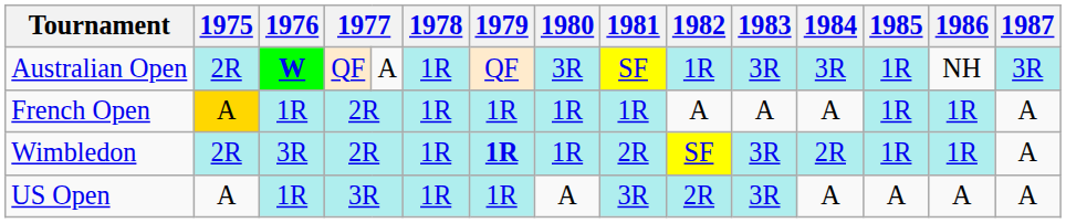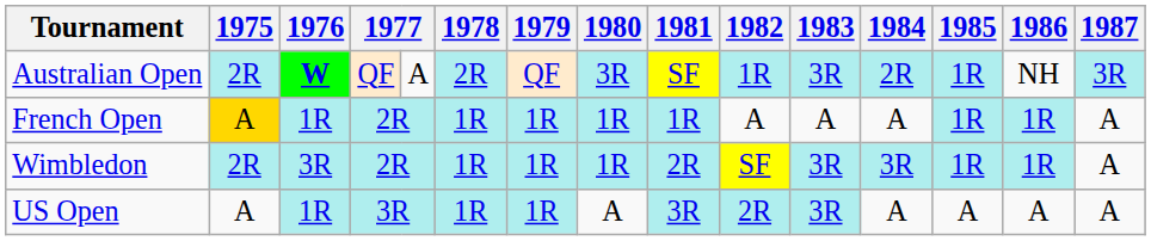 <table class="wikitable">
 <tr>
 <th>Tournament</th>
 <th><a href='#'>1975</a></th>
 <th><a href='#'>1976</a></th>
 <th colspan="2"><a href='#'>1977</a></th>
 <th><a href='#'>1978</a></th>
 <th><a href='#'>1979</a></th>
 <th><a href='#'>1980</a></th>
 <th><a href='#'>1981</a></th>
 <th><a href='#'>1982</a></th>
 <th><a href='#'>1983</a></th>
 <th><a href='#'>1984</a></th>
 <th><a href='#'>1985</a></th>
 <th><a href='#'>1986</a></th>
 <th><a href='#'>1987</a></th>
 </tr>
 <tr>
 <td><a href='#'>Australian Open</a></td>
 <td align="center" style="background:#afeeee;"><a href='#'>2R</a></td>
 <td align="center" style="background:#00ff00;"><a href='#'><strong>W</strong></a></td>
 <td align="center" style="background:#ffebcd;"><a href='#'>QF</a></td>
 <td align="center">A</td>
-<td align="center" style="background:#afeeee;"><a href='#'>1R</a></td>
+<td align="center" style="background:#afeeee;"><a href='#'>2R</a></td>
 <td align="center" style="background:#ffebcd;"><a href='#'>QF</a></td>
 <td align="center" style="background:#afeeee;"><a href='#'>3R</a></td>
 <td align="center" style="background:yellow;"><a href='#'>SF</a></td>
 <td align="center" style="background:#afeeee;"><a href='#'>1R</a></td>
 <td align="center" style="background:#afeeee;"><a href='#'>3R</a></td>
-<td align="center" style="background:#afeeee;"><a href='#'>3R</a></td>
+<td align="center" style="background:#afeeee;"><a href='#'>2R</a></td>
 <td align="center" style="background:#afeeee;"><a href='#'>1R</a></td>
 <td align="center">NH</td>
 <td align="center" style="background:#afeeee;"><a href='#'>3R</a></td>
 </tr>
 <tr>
 <td><a href='#'>French Open</a></td>
 <td align="center" style="background: gold;">A</td>
 <td align="center" style="background:#afeeee;"><a href='#'>1R</a></td>
 <td colspan="2" align="center" style="background:#afeeee;"><a href='#'>2R</a></td>
 <td align="center" style="background:#afeeee;"><a href='#'>1R</a></td>
 <td align="center" style="background:#afeeee;"><a href='#'>1R</a></td>
 <td align="center" style="background:#afeeee;"><a href='#'>1R</a></td>
 <td align="center" style="background:#afeeee;"><a href='#'>1R</a></td>
 <td align="center">A</td>
 <td align="center">A</td>
 <td align="center">A</td>
 <td align="center" style="background:#afeeee;"><a href='#'>1R</a></td>
 <td align="center" style="background:#afeeee;"><a href='#'>1R</a></td>
 <td align="center">A</td>
 </tr>
 <tr>
 <td><a href='#'>Wimbledon</a></td>
 <td align="center" style="background:#afeeee;"><a href='#'>2R</a></td>
 <td align="center" style="background:#afeeee;"><a href='#'>3R</a></td>
 <td colspan="2" align="center" style="background:#afeeee;"><a href='#'>2R</a></td>
 <td align="center" style="background:#afeeee;"><a href='#'>1R</a></td>
-<td align="center" style="background:#afeeee;"><strong><a href='#'>1R</a></strong></td>
+<td align="center" style="background:#afeeee;"><a href='#'>1R</a></td>
 <td align="center" style="background:#afeeee;"><a href='#'>1R</a></td>
 <td align="center" style="background:#afeeee;"><a href='#'>2R</a></td>
 <td align="center" style="background:yellow;"><a href='#'>SF</a></td>
 <td align="center" style="background:#afeeee;"><a href='#'>3R</a></td>
-<td align="center" style="background:#afeeee;"><a href='#'>2R</a></td>
+<td align="center" style="background:#afeeee;"><a href='#'>3R</a></td>
 <td align="center" style="background:#afeeee;"><a href='#'>1R</a></td>
 <td align="center" style="background:#afeeee;"><a href='#'>1R</a></td>
 <td align="center">A</td>
 </tr>
 <tr>
 <td><a href='#'>US Open</a></td>
 <td align="center">A</td>
 <td align="center" style="background:#afeeee;"><a href='#'>1R</a></td>
 <td colspan="2" align="center" style="background:#afeeee;"><a href='#'>3R</a></td>
 <td align="center" style="background:#afeeee;"><a href='#'>1R</a></td>
 <td align="center" style="background:#afeeee;"><a href='#'>1R</a></td>
 <td align="center">A</td>
 <td align="center" style="background:#afeeee;"><a href='#'>3R</a></td>
 <td align="center" style="background:#afeeee;"><a href='#'>2R</a></td>
 <td align="center" style="background:#afeeee;"><a href='#'>3R</a></td>
 <td align="center">A</td>
 <td align="center">A</td>
 <td align="center">A</td>
 <td align="center">A</td>
 </tr>
 </table>
